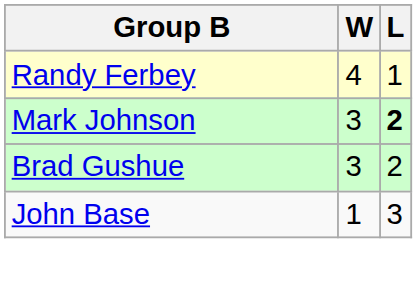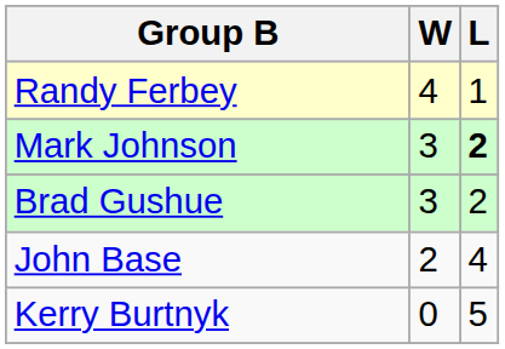 <table class="wikitable">
 <tr>
 <th width=175>Group B</th>
 <th>W</th>
 <th>L</th>
 </tr>
 <tr bgcolor=#ffffcc>
 <td> <a href='#'>Randy Ferbey</a></td>
 <td>4</td>
 <td>1</td>
 </tr>
 <tr bgcolor=#ccffcc>
 <td> <a href='#'>Mark Johnson</a></td>
 <td>3</td>
 <td><strong>2</strong></td>
 </tr>
 <tr bgcolor=#ccffcc>
 <td> <a href='#'>Brad Gushue</a></td>
 <td>3</td>
 <td>2</td>
 </tr>
 <tr>
 <td> <a href='#'>John Base</a></td>
-<td>1</td>
-<td>3</td>
+<td>2</td>
+<td>4</td>
+</tr>
+<tr>
+<td> <a href='#'>Kerry Burtnyk</a></td>
+<td>0</td>
+<td>5</td>
 </tr>
 </table>
